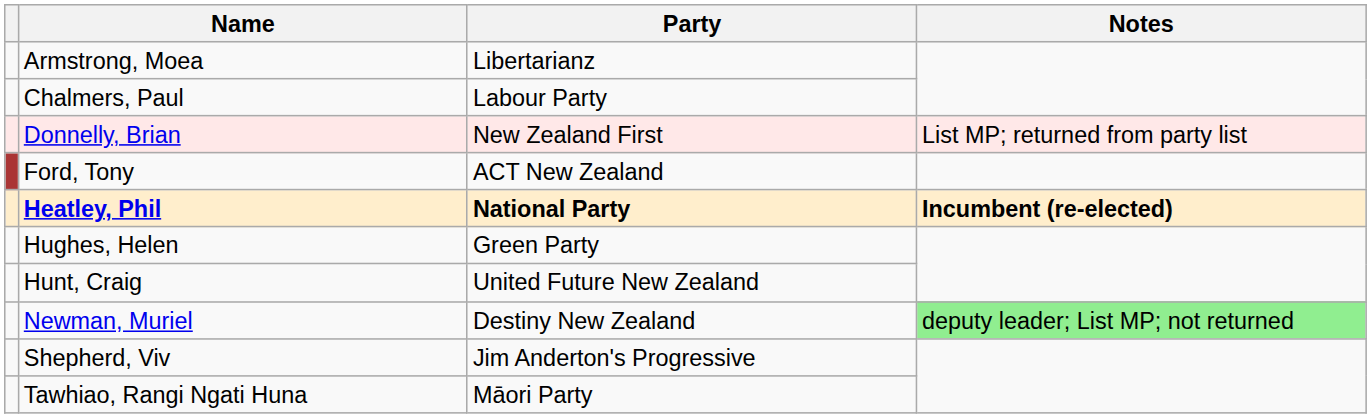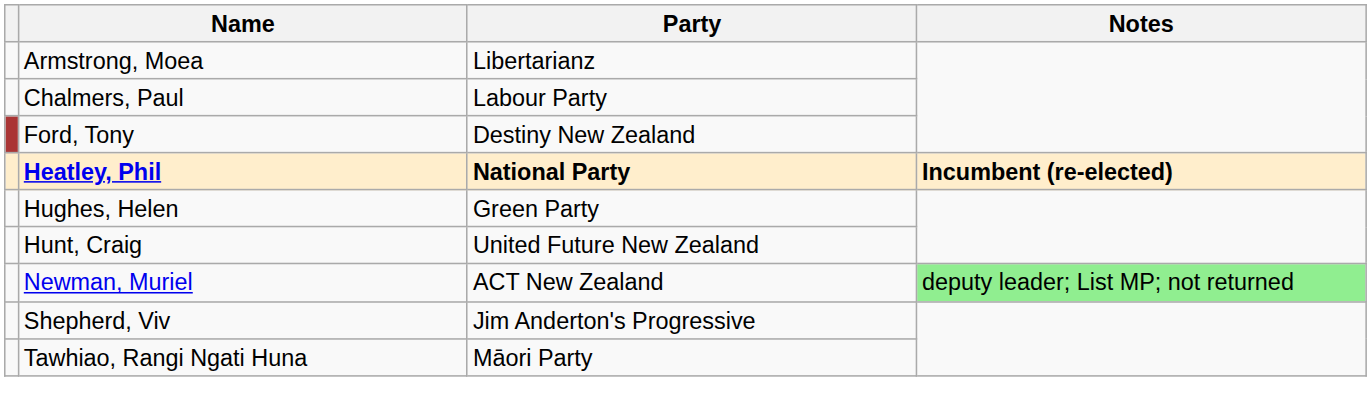 <table class="wikitable" width="70%" style="font-size:95%;">
 <tr>
 <th width=1%></th>
 <th width=33%>Name</th>
 <th width=33%>Party</th>
 <th width=33%>Notes</th>
 </tr>
 <tr -->
 <td bgcolor=></td>
 <td>Armstrong, Moea</td>
 <td>Libertarianz</td>
 </tr>
 <tr -->
 <td bgcolor=></td>
 <td>Chalmers, Paul</td>
 <td>Labour Party</td>
 </tr>
-<tr ---- bgcolor=#FFE8E8>
-<td bgcolor=></td>
-<td><a href='#'>Donnelly, Brian</a></td>
-<td>New Zealand First</td>
-<td>List MP; returned from party list</td>
-</tr>
 <tr -->
 <td bgcolor=#aa3535></td>
 <td>Ford, Tony</td>
-<td>ACT New Zealand</td>
+<td>Destiny New Zealand</td>
 </tr>
 <tr ---- bgcolor=#FFEECC>
 <td bgcolor=></td>
 <td><strong><a href='#'>Heatley, Phil</a></strong></td>
 <td><strong>National Party</strong></td>
 <td><strong>Incumbent (re-elected)</strong></td>
 </tr>
 <tr -->
 <td bgcolor=></td>
 <td>Hughes, Helen</td>
 <td>Green Party</td>
 </tr>
 <tr -->
 <td bgcolor=></td>
 <td>Hunt, Craig</td>
 <td>United Future New Zealand</td>
 </tr>
 <tr -->
 <td bgcolor=></td>
 <td><a href='#'>Newman, Muriel</a></td>
-<td>Destiny New Zealand</td>
+<td>ACT New Zealand</td>
 <td style="background: lightgreen;">deputy leader; List MP; not returned</td>
 </tr>
 <tr -->
 <td bgcolor=></td>
 <td>Shepherd, Viv</td>
 <td>Jim Anderton's Progressive</td>
 </tr>
 <tr -->
 <td bgcolor=></td>
 <td>Tawhiao, Rangi Ngati Huna</td>
 <td>Māori Party</td>
 </tr>
 </table>
